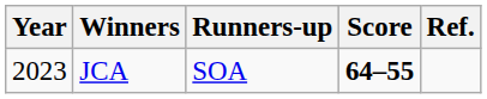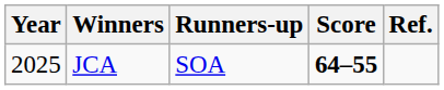 <table class="wikitable">
 <tr>
 <th>Year</th>
 <th>Winners</th>
 <th>Runners-up</th>
 <th>Score</th>
 <th>Ref.</th>
 </tr>
 <tr>
-<td>2023</td>
+<td>2025</td>
 <td><a href='#'>JCA</a></td>
 <td><a href='#'>SOA</a></td>
 <td><strong>64–55</strong></td>
 <td></td>
 </tr>
 </table>
